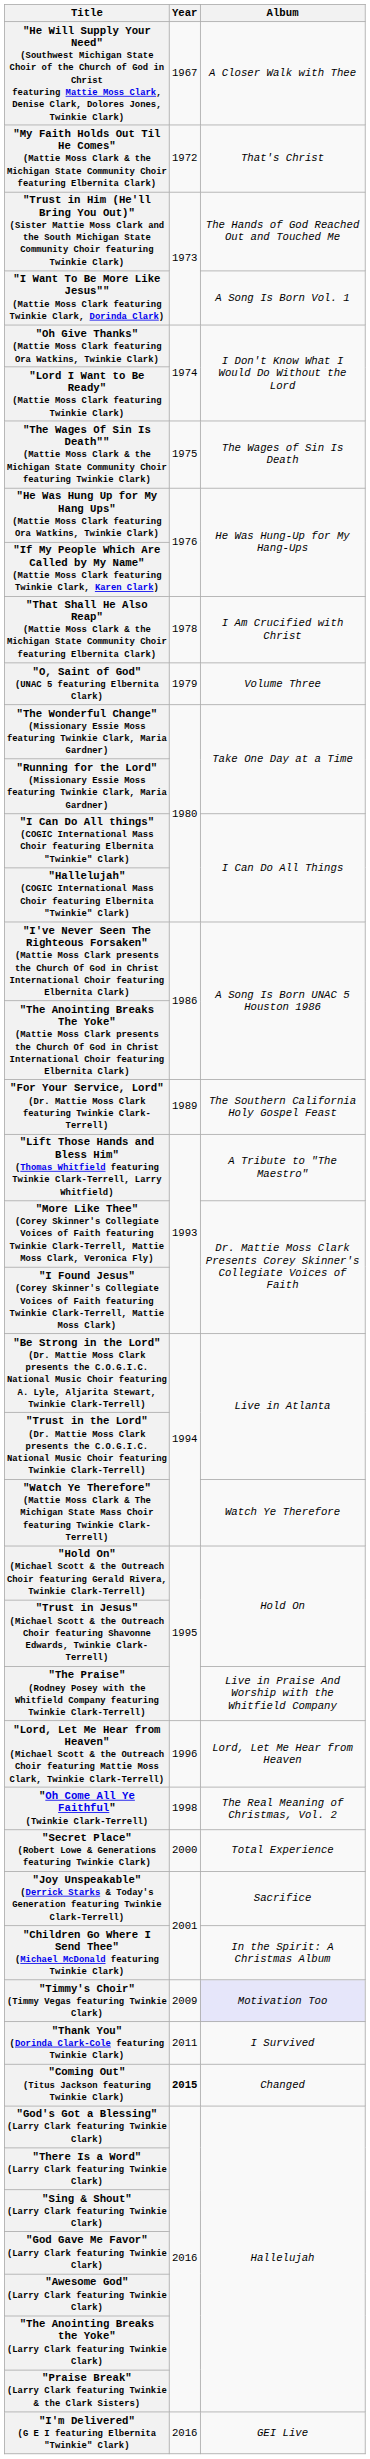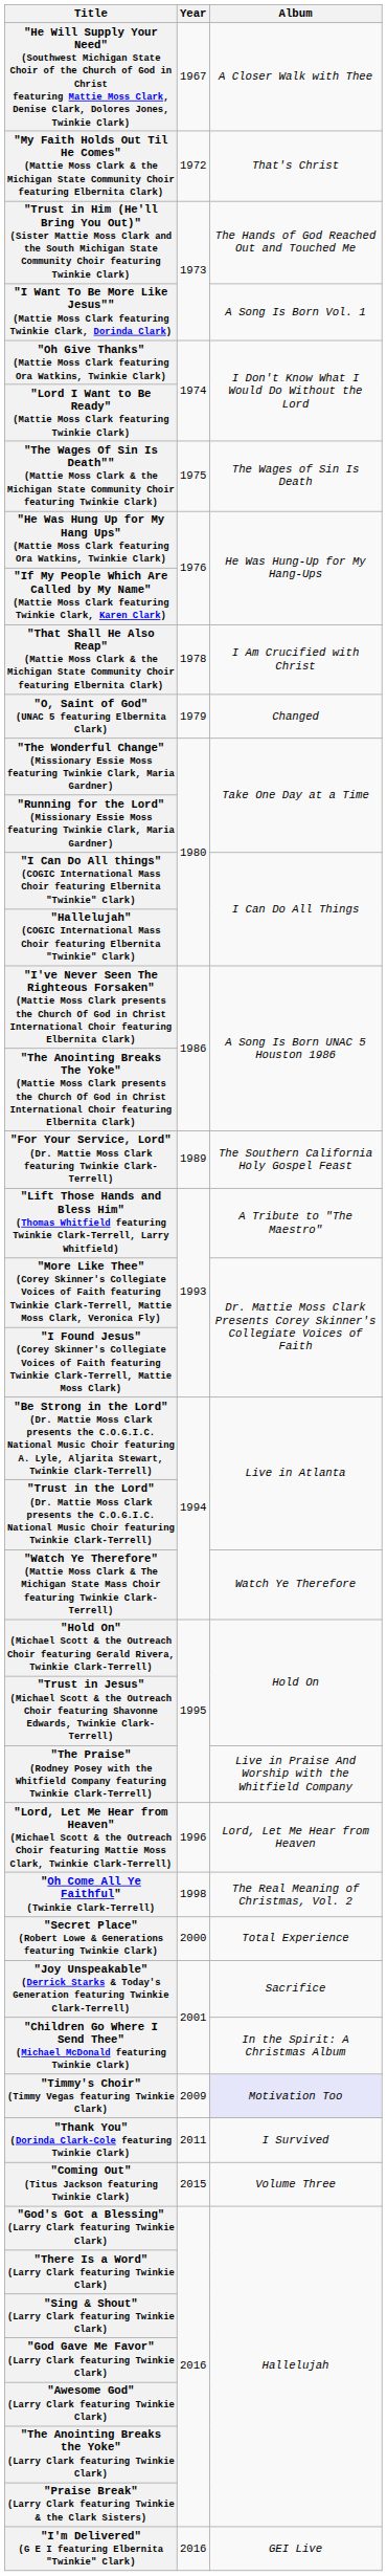 <table class="wikitable plainrowheaders" style="text-align:center;" border="1">
 <tr>
 <th scope="col" style="width:15em;">Title</th>
 <th scope="col" style="width:1em;">Year</th>
 <th scope="col" style="width:15em;">Album</th>
 </tr>
 <tr>
 <th scope="row">"He Will Supply Your Need"<br><small>(Southwest Michigan State Choir of the Church of God in Christ<br>featuring <a href='#'>Mattie Moss Clark</a>, Denise Clark, Dolores Jones, Twinkie Clark)</small></th>
 <td>1967</td>
 <td><em>A Closer Walk with Thee</em></td>
 </tr>
 <tr>
 <th scope="row">"My Faith Holds Out Til He Comes"<br><small>(Mattie Moss Clark & the Michigan State Community Choir<br>featuring Elbernita Clark)</small></th>
 <td>1972</td>
 <td><em>That's Christ</em></td>
 </tr>
 <tr>
 <th scope="row">"Trust in Him (He'll Bring You Out)"<br><small>(Sister Mattie Moss Clark and the South Michigan State Community Choir featuring Twinkie Clark)</small></th>
 <td rowspan="2">1973</td>
 <td><em> The Hands of God Reached Out and Touched Me</em></td>
 </tr>
 <tr>
 <th scope="row">"I Want To Be More Like Jesus""<br><small>(Mattie Moss Clark featuring Twinkie Clark, <a href='#'>Dorinda Clark</a>)</small></th>
 <td><em>A Song Is Born Vol. 1</em></td>
 </tr>
 <tr>
 <th scope="row">"Oh Give Thanks"<br><small>(Mattie Moss Clark featuring Ora Watkins, Twinkie Clark)</small></th>
 <td rowspan="2">1974</td>
 <td rowspan="2"><em>I Don't Know What I Would Do Without the Lord</em></td>
 </tr>
 <tr>
 <th scope="row">"Lord I Want to Be Ready"<br><small>(Mattie Moss Clark featuring Twinkie Clark)</small></th>
 </tr>
 <tr>
 <th scope="row">"The Wages Of Sin Is Death""<br><small>(Mattie Moss Clark & the Michigan State Community Choir featuring Twinkie Clark)</small></th>
 <td>1975</td>
 <td><em>The Wages of Sin Is Death</em></td>
 </tr>
 <tr>
 <th scope="row">"He Was Hung Up for My Hang Ups"<br><small>(Mattie Moss Clark featuring Ora Watkins, Twinkie Clark)</small></th>
 <td rowspan="2">1976</td>
 <td rowspan="2"><em>He Was Hung-Up for My Hang-Ups</em></td>
 </tr>
 <tr>
 <th scope="row">"If My People Which Are Called by My Name"<br><small>(Mattie Moss Clark featuring Twinkie Clark, <a href='#'>Karen Clark</a>)</small></th>
 </tr>
 <tr>
 <th scope="row">"That Shall He Also Reap"<br><small>(Mattie Moss Clark & the Michigan State Community Choir featuring Elbernita Clark)</small></th>
 <td>1978</td>
 <td><em>I Am Crucified with Christ</em></td>
 </tr>
 <tr>
 <th scope="row">"O, Saint of God"<br><small>(UNAC 5 featuring Elbernita Clark)</small></th>
 <td>1979</td>
-<td><em>Volume Three</em></td>
+<td><em>Changed</em></td>
 </tr>
 <tr>
 <th scope="row">"The Wonderful Change"<br><small>(Missionary Essie Moss featuring Twinkie Clark, Maria Gardner)</small></th>
 <td rowspan="4">1980</td>
 <td rowspan="2"><em>Take One Day at a Time</em></td>
 </tr>
 <tr>
 <th scope="row">"Running for the Lord"<br><small>(Missionary Essie Moss featuring Twinkie Clark, Maria Gardner)</small></th>
 </tr>
 <tr>
 <th scope="row">"I Can Do All things"<br><small>(COGIC International Mass Choir featuring Elbernita "Twinkie" Clark)</small></th>
 <td rowspan="2"><em>I Can Do All Things</em></td>
 </tr>
 <tr>
 <th scope="row">"Hallelujah"<br><small>(COGIC International Mass Choir featuring Elbernita "Twinkie" Clark)</small></th>
 </tr>
 <tr>
 <th scope="row">"I've Never Seen The Righteous Forsaken"<br><small>(Mattie Moss Clark presents the Church Of God in Christ International Choir featuring Elbernita Clark)</small></th>
 <td rowspan="2">1986</td>
 <td rowspan="2"><em>A Song Is Born UNAC 5 Houston 1986</em></td>
 </tr>
 <tr>
 <th scope="row">"The Anointing Breaks The Yoke"<br><small>(Mattie Moss Clark presents the Church Of God in Christ International Choir featuring Elbernita Clark)</small></th>
 </tr>
 <tr>
 <th scope="row">"For Your Service, Lord"<br><small>(Dr. Mattie Moss Clark featuring Twinkie Clark-Terrell)</small></th>
 <td>1989</td>
 <td><em>The Southern California Holy Gospel Feast</em></td>
 </tr>
 <tr>
 <th scope="row">"Lift Those Hands and Bless Him"<br><small>(<a href='#'>Thomas Whitfield</a> featuring Twinkie Clark-Terrell, Larry Whitfield)</small></th>
 <td rowspan="3">1993</td>
 <td><em>A Tribute to "The Maestro"</em></td>
 </tr>
 <tr>
 <th scope="row">"More Like Thee"<br><small>(Corey Skinner's Collegiate Voices of Faith featuring Twinkie Clark-Terrell, Mattie Moss Clark, Veronica Fly)</small></th>
 <td rowspan="2"><em>Dr. Mattie Moss Clark Presents Corey Skinner's Collegiate Voices of Faith</em></td>
 </tr>
 <tr>
 <th scope="row">"I Found Jesus"<br><small>(Corey Skinner's Collegiate Voices of Faith featuring Twinkie Clark-Terrell, Mattie Moss Clark)</small></th>
 </tr>
 <tr>
 <th scope="row">"Be Strong in the Lord"<br><small>(Dr. Mattie Moss Clark presents the C.O.G.I.C. National Music Choir featuring A. Lyle, Aljarita Stewart, Twinkie Clark-Terrell)</small></th>
 <td rowspan="3">1994</td>
 <td rowspan="2"><em>Live in Atlanta</em></td>
 </tr>
 <tr>
 <th scope="row">"Trust in the Lord"<br><small>(Dr. Mattie Moss Clark presents the C.O.G.I.C. National Music Choir featuring Twinkie Clark-Terrell)</small></th>
 </tr>
 <tr>
 <th scope="row">"Watch Ye Therefore"<br><small>(Mattie Moss Clark & The Michigan State Mass Choir featuring Twinkie Clark-Terrell)</small></th>
 <td><em>Watch Ye Therefore</em></td>
 </tr>
 <tr>
 <th scope="row">"Hold On"<br><small>(Michael Scott & the Outreach Choir featuring Gerald Rivera, Twinkie Clark-Terrell)</small></th>
 <td rowspan="3">1995</td>
 <td rowspan="2"><em>Hold On</em></td>
 </tr>
 <tr>
 <th scope="row">"Trust in Jesus"<br><small>(Michael Scott & the Outreach Choir featuring Shavonne Edwards, Twinkie Clark-Terrell)</small></th>
 </tr>
 <tr>
 <th scope="row">"The Praise"<br><small>(Rodney Posey with the Whitfield Company featuring Twinkie Clark-Terrell)</small></th>
 <td><em>Live in Praise And Worship with the Whitfield Company</em></td>
 </tr>
 <tr>
 <th scope="row">"Lord, Let Me Hear from Heaven"<br><small>(Michael Scott & the Outreach Choir featuring Mattie Moss Clark, Twinkie Clark-Terrell)</small></th>
 <td>1996</td>
 <td><em>Lord, Let Me Hear from Heaven</em></td>
 </tr>
 <tr>
 <th scope="row">"<a href='#'>Oh Come All Ye Faithful</a>"<br><small>(Twinkie Clark-Terrell)</small></th>
 <td>1998</td>
 <td><em>The Real Meaning of Christmas, Vol. 2</em></td>
 </tr>
 <tr>
 <th scope="row">"Secret Place"<br><small>(Robert Lowe & Generations featuring Twinkie Clark)</small></th>
 <td>2000</td>
 <td><em>Total Experience</em></td>
 </tr>
 <tr>
 <th scope="row">"Joy Unspeakable"<br><small>(<a href='#'>Derrick Starks</a> & Today's Generation featuring Twinkie Clark-Terrell)</small></th>
 <td rowspan="2">2001</td>
 <td><em>Sacrifice</em></td>
 </tr>
 <tr>
 <th scope="row">"Children Go Where I Send Thee"<br><small>(<a href='#'>Michael McDonald</a> featuring Twinkie Clark)</small></th>
 <td><em>In the Spirit: A Christmas Album</em></td>
 </tr>
 <tr>
 <th scope="row">"Timmy's Choir"<br><small>(Timmy Vegas featuring Twinkie Clark)</small></th>
 <td>2009</td>
 <td style="background: lavender;"><em>Motivation Too</em></td>
 </tr>
 <tr>
 <th scope="row">"Thank You"<br><small>(<a href='#'>Dorinda Clark-Cole</a> featuring Twinkie Clark)</small></th>
 <td>2011</td>
 <td><em>I Survived</em></td>
 </tr>
 <tr>
 <th scope="row">"Coming Out"<br><small>(Titus Jackson featuring Twinkie Clark)</small></th>
-<td><strong>2015</strong></td>
-<td><em>Changed</em></td>
+<td>2015</td>
+<td><em>Volume Three</em></td>
 </tr>
 <tr>
 <th scope="row">"God's Got a Blessing"<br><small>(Larry Clark featuring Twinkie Clark)</small></th>
 <td rowspan="7">2016</td>
 <td rowspan="7"><em>Hallelujah</em></td>
 </tr>
 <tr>
 <th scope="row">"There Is a Word"<br><small>(Larry Clark featuring Twinkie Clark)</small></th>
 </tr>
 <tr>
 <th scope="row">"Sing & Shout"<br><small>(Larry Clark featuring Twinkie Clark)</small></th>
 </tr>
 <tr>
 <th scope="row">"God Gave Me Favor"<br><small>(Larry Clark featuring Twinkie Clark)</small></th>
 </tr>
 <tr>
 <th scope="row">"Awesome God"<br><small>(Larry Clark featuring Twinkie Clark)</small></th>
 </tr>
 <tr>
 <th scope="row">"The Anointing Breaks the Yoke"<br><small>(Larry Clark featuring Twinkie Clark)</small></th>
 </tr>
 <tr>
 <th scope="row">"Praise Break"<br><small>(Larry Clark featuring Twinkie & the Clark Sisters)</small></th>
 </tr>
 <tr>
 <th scope="row">"I'm Delivered"<br><small>(G E I featuring Elbernita "Twinkie" Clark)</small></th>
 <td>2016</td>
 <td><em>GEI Live</em></td>
 </tr>
 </table>
